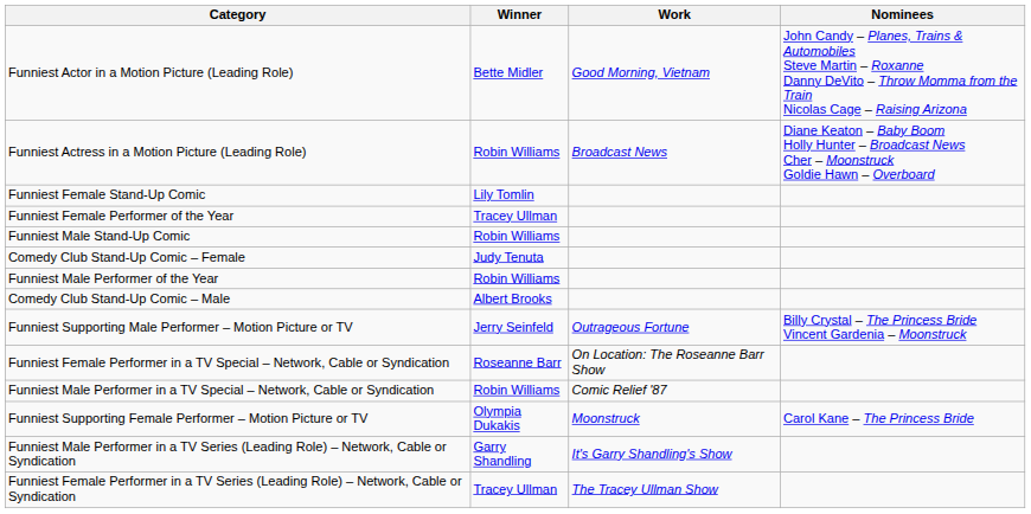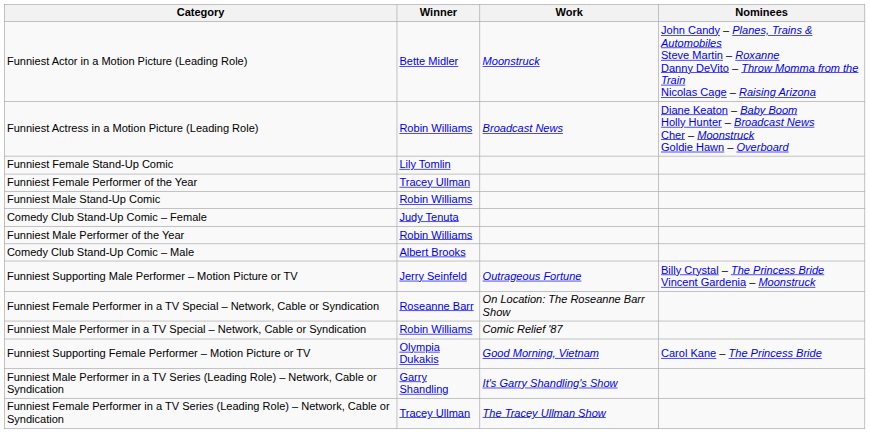 <table class="wikitable sortable">
 <tr>
 <th>Category</th>
 <th>Winner</th>
 <th>Work</th>
 <th class="unsortable">Nominees</th>
 </tr>
 <tr>
 <td>Funniest Actor in a Motion Picture (Leading Role)</td>
 <td><a href='#'>Bette Midler</a></td>
-<td><em><a href='#'>Good Morning, Vietnam</a></em></td>
+<td><em><a href='#'>Moonstruck</a></em></td>
 <td><a href='#'>John Candy</a> – <em><a href='#'>Planes, Trains & Automobiles</a></em><br><a href='#'>Steve Martin</a> – <em><a href='#'>Roxanne</a></em><br><a href='#'>Danny DeVito</a> – <em><a href='#'>Throw Momma from the Train</a></em><br><a href='#'>Nicolas Cage</a> – <em><a href='#'>Raising Arizona</a></em></td>
 </tr>
 <tr>
 <td>Funniest Actress in a Motion Picture (Leading Role)</td>
 <td><a href='#'>Robin Williams</a></td>
 <td><em><a href='#'>Broadcast News</a></em></td>
 <td><a href='#'>Diane Keaton</a> – <em><a href='#'>Baby Boom</a></em><br><a href='#'>Holly Hunter</a> – <em><a href='#'>Broadcast News</a></em><br><a href='#'>Cher</a> – <em><a href='#'>Moonstruck</a></em><br><a href='#'>Goldie Hawn</a> – <em><a href='#'>Overboard</a></em></td>
 </tr>
 <tr>
 <td>Funniest Female Stand-Up Comic</td>
 <td><a href='#'>Lily Tomlin</a></td>
 <td></td>
 <td></td>
 </tr>
 <tr>
 <td>Funniest Female Performer of the Year</td>
 <td><a href='#'>Tracey Ullman</a></td>
 <td></td>
 <td></td>
 </tr>
 <tr>
 <td>Funniest Male Stand-Up Comic</td>
 <td><a href='#'>Robin Williams</a></td>
 <td></td>
 <td></td>
 </tr>
 <tr>
 <td>Comedy Club Stand-Up Comic – Female</td>
 <td><a href='#'>Judy Tenuta</a></td>
 <td></td>
 <td></td>
 </tr>
 <tr>
 <td>Funniest Male Performer of the Year</td>
 <td><a href='#'>Robin Williams</a></td>
 <td></td>
 <td></td>
 </tr>
 <tr>
 <td>Comedy Club Stand-Up Comic – Male</td>
 <td><a href='#'>Albert Brooks</a></td>
 <td></td>
 <td></td>
 </tr>
 <tr>
 <td>Funniest Supporting Male Performer – Motion Picture or TV</td>
 <td><a href='#'>Jerry Seinfeld</a></td>
 <td><em><a href='#'>Outrageous Fortune</a></em></td>
 <td><a href='#'>Billy Crystal</a> – <em><a href='#'>The Princess Bride</a></em><br><a href='#'>Vincent Gardenia</a> – <em><a href='#'>Moonstruck</a></em></td>
 </tr>
 <tr>
 <td>Funniest Female Performer in a TV Special – Network, Cable or Syndication</td>
 <td><a href='#'>Roseanne Barr</a></td>
 <td><em>On Location: The Roseanne Barr Show</em></td>
 <td></td>
 </tr>
 <tr>
 <td>Funniest Male Performer in a TV Special – Network, Cable or Syndication</td>
 <td><a href='#'>Robin Williams</a></td>
 <td><em>Comic Relief '87</em></td>
 <td></td>
 </tr>
 <tr>
 <td>Funniest Supporting Female Performer – Motion Picture or TV</td>
 <td><a href='#'>Olympia Dukakis</a></td>
-<td><em><a href='#'>Moonstruck</a></em></td>
+<td><em><a href='#'>Good Morning, Vietnam</a></em></td>
 <td><a href='#'>Carol Kane</a> – <em><a href='#'>The Princess Bride</a></em></td>
 </tr>
 <tr>
 <td>Funniest Male Performer in a TV Series (Leading Role) – Network, Cable or Syndication</td>
 <td><a href='#'>Garry Shandling</a></td>
 <td><em><a href='#'>It's Garry Shandling's Show</a></em></td>
 <td></td>
 </tr>
 <tr>
 <td>Funniest Female Performer in a TV Series (Leading Role) – Network, Cable or Syndication</td>
 <td><a href='#'>Tracey Ullman</a></td>
 <td><em><a href='#'>The Tracey Ullman Show</a></em></td>
 <td></td>
 </tr>
 </table>
